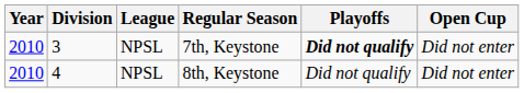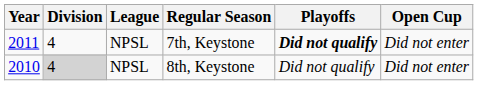 <table class="wikitable">
 <tr>
 <th>Year</th>
 <th>Division</th>
 <th>League</th>
 <th>Regular Season</th>
 <th>Playoffs</th>
 <th>Open Cup</th>
 </tr>
 <tr>
-<td><a href='#'>2010</a></td>
-<td>3</td>
+<td><a href='#'>2011</a></td>
+<td>4</td>
 <td>NPSL</td>
 <td>7th, Keystone</td>
 <td><strong><em>Did not qualify</em></strong></td>
 <td><em>Did not enter</em></td>
 </tr>
 <tr>
 <td><a href='#'>2010</a></td>
-<td>4</td>
+<td style="background: lightgrey;">4</td>
 <td>NPSL</td>
 <td>8th, Keystone</td>
 <td><em>Did not qualify</em></td>
 <td><em>Did not enter</em></td>
 </tr>
 </table>
